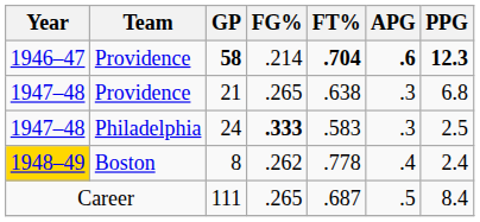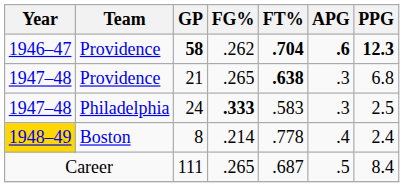 <table class="wikitable sortable" style="font-size:95%; text-align:right;">
 <tr>
 <th>Year</th>
 <th>Team</th>
 <th>GP</th>
 <th>FG%</th>
 <th>FT%</th>
 <th>APG</th>
 <th>PPG</th>
 </tr>
 <tr>
 <td style="text-align:left;"><a href='#'>1946–47</a></td>
 <td style="text-align:left;"><a href='#'>Providence</a></td>
 <td><strong>58</strong></td>
-<td>.214</td>
+<td>.262</td>
 <td><strong>.704</strong></td>
 <td><strong>.6</strong></td>
 <td><strong>12.3</strong></td>
 </tr>
 <tr>
 <td style="text-align:left;"><a href='#'>1947–48</a></td>
 <td style="text-align:left;"><a href='#'>Providence</a></td>
 <td>21</td>
 <td>.265</td>
-<td>.638</td>
+<td><strong>.638</strong></td>
 <td>.3</td>
 <td>6.8</td>
 </tr>
 <tr>
 <td style="text-align:left;"><a href='#'>1947–48</a></td>
 <td style="text-align:left;"><a href='#'>Philadelphia</a></td>
 <td>24</td>
 <td><strong>.333</strong></td>
 <td>.583</td>
 <td>.3</td>
 <td>2.5</td>
 </tr>
 <tr>
 <td style="background: gold; text-align:left;"><a href='#'>1948–49</a></td>
 <td style="text-align:left;"><a href='#'>Boston</a></td>
 <td>8</td>
-<td>.262</td>
+<td>.214</td>
 <td>.778</td>
 <td>.4</td>
 <td>2.4</td>
 </tr>
 <tr>
 <td style="text-align:center;" colspan="2">Career</td>
 <td>111</td>
 <td>.265</td>
 <td>.687</td>
 <td>.5</td>
 <td>8.4</td>
 </tr>
 <tr>
 </tr>
 </table>
